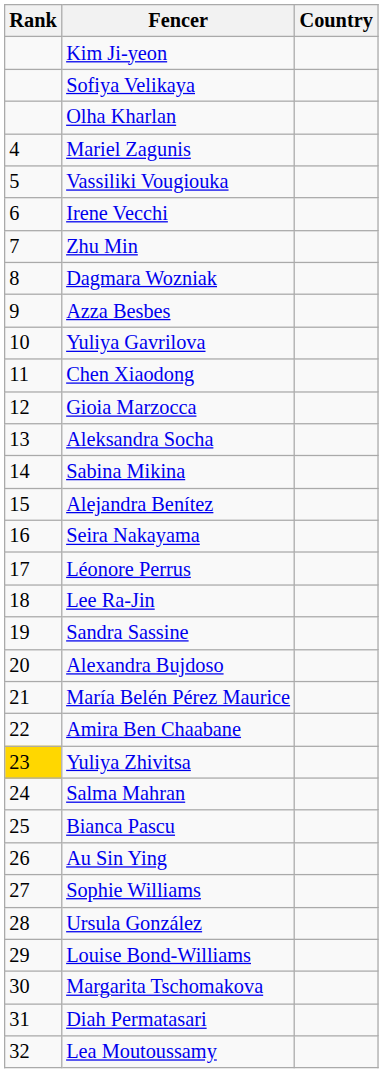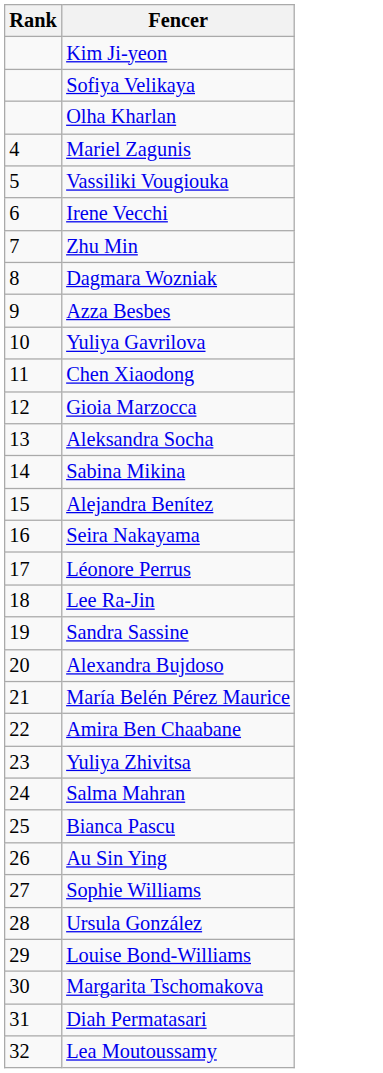 <table class="wikitable sortable" style="text-align: left;">
 <tr>
 <th>Rank</th>
 <th>Fencer</th>
-<th>Country</th>
 </tr>
 <tr>
 <td></td>
 <td><a href='#'>Kim Ji-yeon</a></td>
-<td></td>
 </tr>
 <tr>
 <td></td>
 <td><a href='#'>Sofiya Velikaya</a></td>
-<td></td>
 </tr>
 <tr>
 <td></td>
 <td><a href='#'>Olha Kharlan</a></td>
-<td></td>
 </tr>
 <tr>
 <td>4</td>
 <td><a href='#'>Mariel Zagunis</a></td>
-<td></td>
 </tr>
 <tr>
 <td>5</td>
 <td><a href='#'>Vassiliki Vougiouka</a></td>
-<td></td>
 </tr>
 <tr>
 <td>6</td>
 <td><a href='#'>Irene Vecchi</a></td>
-<td></td>
 </tr>
 <tr>
 <td>7</td>
 <td><a href='#'>Zhu Min</a></td>
-<td></td>
 </tr>
 <tr>
 <td>8</td>
 <td><a href='#'>Dagmara Wozniak</a></td>
-<td></td>
 </tr>
 <tr>
 <td>9</td>
 <td><a href='#'>Azza Besbes</a></td>
-<td></td>
 </tr>
 <tr>
 <td>10</td>
 <td><a href='#'>Yuliya Gavrilova</a></td>
-<td></td>
 </tr>
 <tr>
 <td>11</td>
 <td><a href='#'>Chen Xiaodong</a></td>
-<td></td>
 </tr>
 <tr>
 <td>12</td>
 <td><a href='#'>Gioia Marzocca</a></td>
-<td></td>
 </tr>
 <tr>
 <td>13</td>
 <td><a href='#'>Aleksandra Socha</a></td>
-<td></td>
 </tr>
 <tr>
 <td>14</td>
 <td><a href='#'>Sabina Mikina</a></td>
-<td></td>
 </tr>
 <tr>
 <td>15</td>
 <td><a href='#'>Alejandra Benítez</a></td>
-<td></td>
 </tr>
 <tr>
 <td>16</td>
 <td><a href='#'>Seira Nakayama</a></td>
-<td></td>
 </tr>
 <tr>
 <td>17</td>
 <td><a href='#'>Léonore Perrus</a></td>
-<td></td>
 </tr>
 <tr>
 <td>18</td>
 <td><a href='#'>Lee Ra-Jin</a></td>
-<td></td>
 </tr>
 <tr>
 <td>19</td>
 <td><a href='#'>Sandra Sassine</a></td>
-<td></td>
 </tr>
 <tr>
 <td>20</td>
 <td><a href='#'>Alexandra Bujdoso</a></td>
-<td></td>
 </tr>
 <tr>
 <td>21</td>
 <td><a href='#'>María Belén Pérez Maurice</a></td>
-<td></td>
 </tr>
 <tr>
 <td>22</td>
 <td><a href='#'>Amira Ben Chaabane</a></td>
-<td></td>
 </tr>
 <tr>
-<td style="background: gold;">23</td>
+<td>23</td>
 <td><a href='#'>Yuliya Zhivitsa</a></td>
-<td></td>
 </tr>
 <tr>
 <td>24</td>
 <td><a href='#'>Salma Mahran</a></td>
-<td></td>
 </tr>
 <tr>
 <td>25</td>
 <td><a href='#'>Bianca Pascu</a></td>
-<td></td>
 </tr>
 <tr>
 <td>26</td>
 <td><a href='#'>Au Sin Ying</a></td>
-<td></td>
 </tr>
 <tr>
 <td>27</td>
 <td><a href='#'>Sophie Williams</a></td>
-<td></td>
 </tr>
 <tr>
 <td>28</td>
 <td><a href='#'>Ursula González</a></td>
-<td></td>
 </tr>
 <tr>
 <td>29</td>
 <td><a href='#'>Louise Bond-Williams</a></td>
-<td></td>
 </tr>
 <tr>
 <td>30</td>
 <td><a href='#'>Margarita Tschomakova</a></td>
-<td></td>
 </tr>
 <tr>
 <td>31</td>
 <td><a href='#'>Diah Permatasari</a></td>
-<td></td>
 </tr>
 <tr>
 <td>32</td>
 <td><a href='#'>Lea Moutoussamy</a></td>
-<td></td>
 </tr>
 </table>
